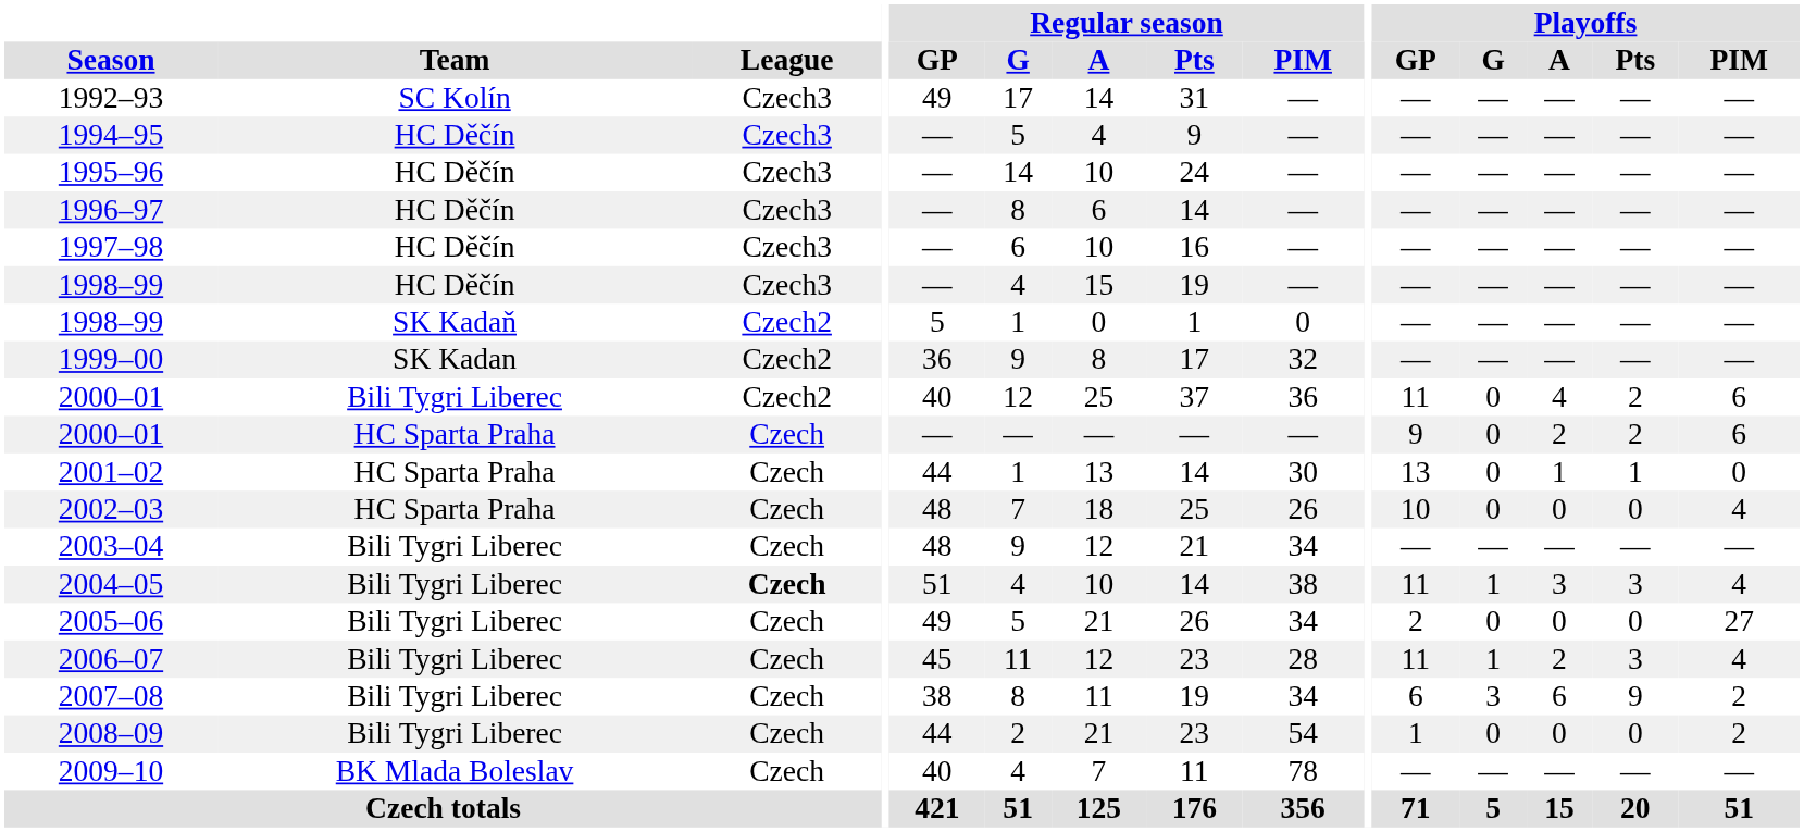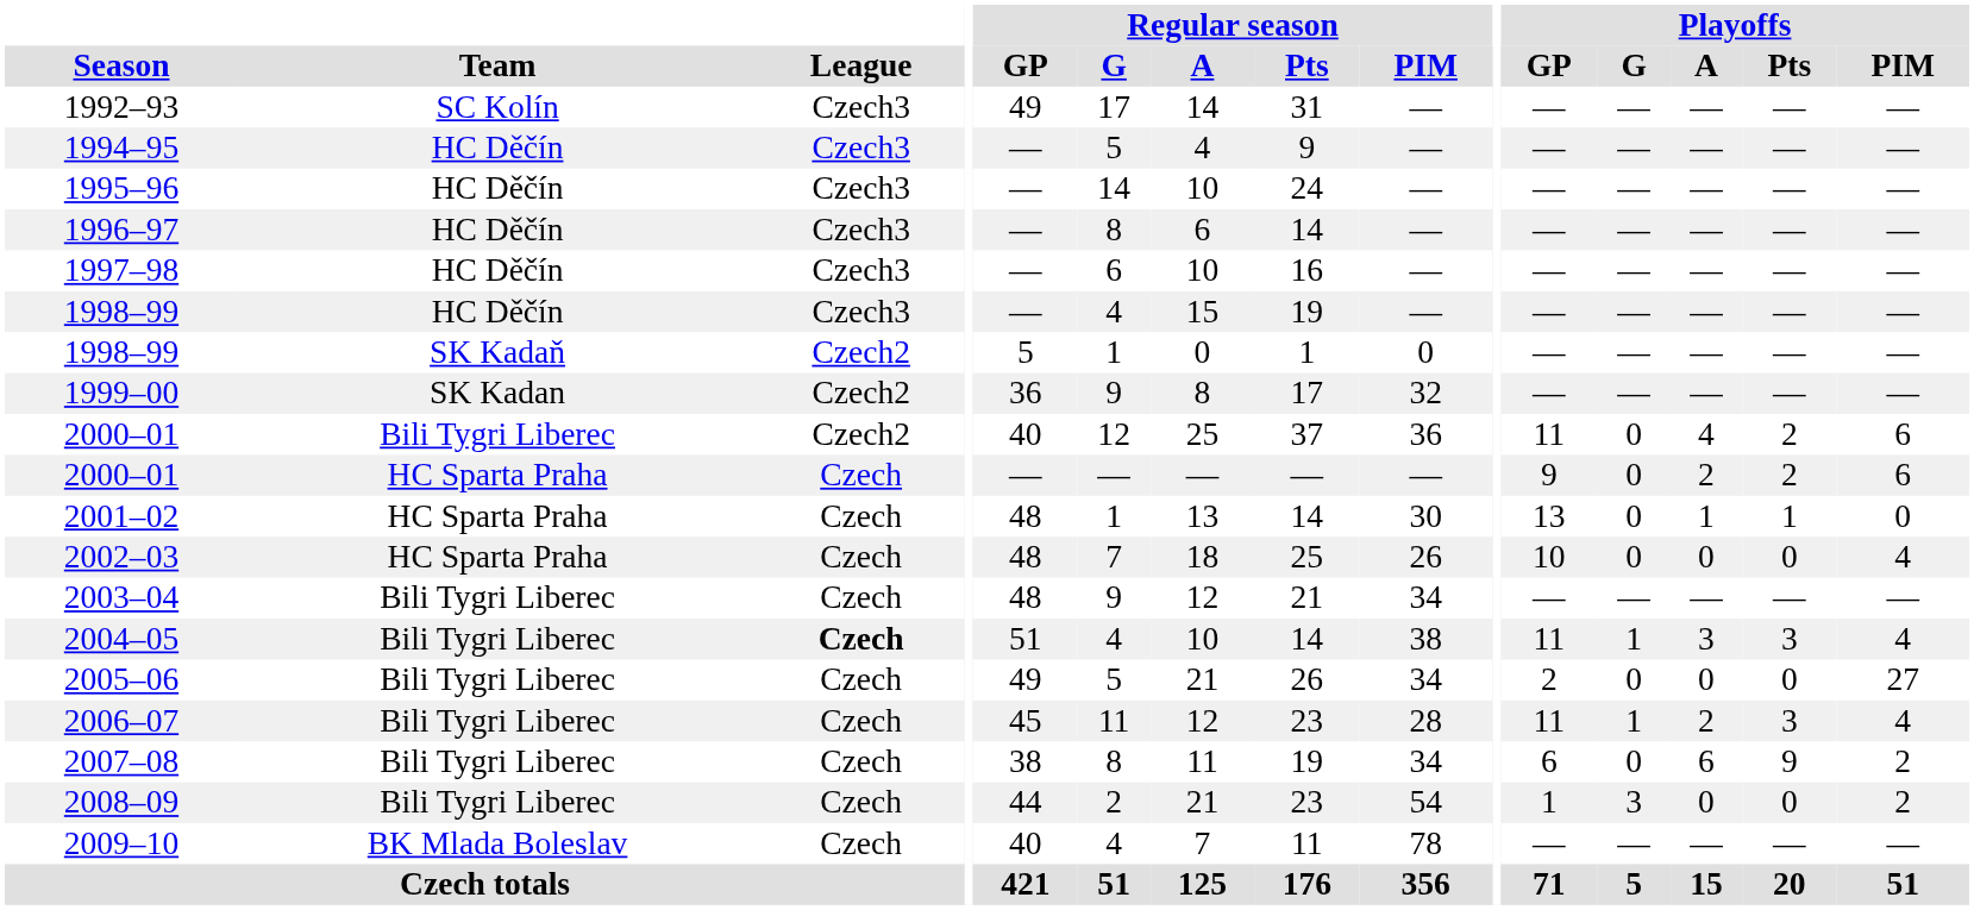 <table border="0" cellpadding="1" cellspacing="0" style="text-align:center; width:60em">
 <tr bgcolor="#e0e0e0">
 <th colspan="3" bgcolor="#ffffff"></th>
 <th rowspan="99" bgcolor="#ffffff"></th>
 <th colspan="5"><a href='#'>Regular season</a></th>
 <th rowspan="99" bgcolor="#ffffff"></th>
 <th colspan="5"><a href='#'>Playoffs</a></th>
 </tr>
 <tr bgcolor="#e0e0e0">
 <th><a href='#'>Season</a></th>
 <th>Team</th>
 <th>League</th>
 <th>GP</th>
 <th><a href='#'>G</a></th>
 <th><a href='#'>A</a></th>
 <th><a href='#'>Pts</a></th>
 <th><a href='#'>PIM</a></th>
 <th>GP</th>
 <th>G</th>
 <th>A</th>
 <th>Pts</th>
 <th>PIM</th>
 </tr>
 <tr>
 <td>1992–93</td>
 <td><a href='#'>SC Kolín</a></td>
 <td>Czech3</td>
 <td>49</td>
 <td>17</td>
 <td>14</td>
 <td>31</td>
 <td>—</td>
 <td>—</td>
 <td>—</td>
 <td>—</td>
 <td>—</td>
 <td>—</td>
 </tr>
 <tr bgcolor="#f0f0f0">
 <td><a href='#'>1994–95</a></td>
 <td><a href='#'>HC Děčín</a></td>
 <td><a href='#'>Czech3</a></td>
 <td>—</td>
 <td>5</td>
 <td>4</td>
 <td>9</td>
 <td>—</td>
 <td>—</td>
 <td>—</td>
 <td>—</td>
 <td>—</td>
 <td>—</td>
 </tr>
 <tr>
 <td><a href='#'>1995–96</a></td>
 <td>HC Děčín</td>
 <td>Czech3</td>
 <td>—</td>
 <td>14</td>
 <td>10</td>
 <td>24</td>
 <td>—</td>
 <td>—</td>
 <td>—</td>
 <td>—</td>
 <td>—</td>
 <td>—</td>
 </tr>
 <tr bgcolor="#f0f0f0">
 <td><a href='#'>1996–97</a></td>
 <td>HC Děčín</td>
 <td>Czech3</td>
 <td>—</td>
 <td>8</td>
 <td>6</td>
 <td>14</td>
 <td>—</td>
 <td>—</td>
 <td>—</td>
 <td>—</td>
 <td>—</td>
 <td>—</td>
 </tr>
 <tr>
 <td><a href='#'>1997–98</a></td>
 <td>HC Děčín</td>
 <td>Czech3</td>
 <td>—</td>
 <td>6</td>
 <td>10</td>
 <td>16</td>
 <td>—</td>
 <td>—</td>
 <td>—</td>
 <td>—</td>
 <td>—</td>
 <td>—</td>
 </tr>
 <tr bgcolor="#f0f0f0">
 <td><a href='#'>1998–99</a></td>
 <td>HC Děčín</td>
 <td>Czech3</td>
 <td>—</td>
 <td>4</td>
 <td>15</td>
 <td>19</td>
 <td>—</td>
 <td>—</td>
 <td>—</td>
 <td>—</td>
 <td>—</td>
 <td>—</td>
 </tr>
 <tr>
 <td><a href='#'>1998–99</a></td>
 <td><a href='#'>SK Kadaň</a></td>
 <td><a href='#'>Czech2</a></td>
 <td>5</td>
 <td>1</td>
 <td>0</td>
 <td>1</td>
 <td>0</td>
 <td>—</td>
 <td>—</td>
 <td>—</td>
 <td>—</td>
 <td>—</td>
 </tr>
 <tr bgcolor="#f0f0f0">
 <td><a href='#'>1999–00</a></td>
 <td>SK Kadan</td>
 <td>Czech2</td>
 <td>36</td>
 <td>9</td>
 <td>8</td>
 <td>17</td>
 <td>32</td>
 <td>—</td>
 <td>—</td>
 <td>—</td>
 <td>—</td>
 <td>—</td>
 </tr>
 <tr>
 <td><a href='#'>2000–01</a></td>
 <td><a href='#'>Bili Tygri Liberec</a></td>
 <td>Czech2</td>
 <td>40</td>
 <td>12</td>
 <td>25</td>
 <td>37</td>
 <td>36</td>
 <td>11</td>
 <td>0</td>
 <td>4</td>
 <td>2</td>
 <td>6</td>
 </tr>
 <tr bgcolor="#f0f0f0">
 <td><a href='#'>2000–01</a></td>
 <td><a href='#'>HC Sparta Praha</a></td>
 <td><a href='#'>Czech</a></td>
 <td>—</td>
 <td>—</td>
 <td>—</td>
 <td>—</td>
 <td>—</td>
 <td>9</td>
 <td>0</td>
 <td>2</td>
 <td>2</td>
 <td>6</td>
 </tr>
 <tr>
 <td><a href='#'>2001–02</a></td>
 <td>HC Sparta Praha</td>
 <td>Czech</td>
-<td>44</td>
+<td>48</td>
 <td>1</td>
 <td>13</td>
 <td>14</td>
 <td>30</td>
 <td>13</td>
 <td>0</td>
 <td>1</td>
 <td>1</td>
 <td>0</td>
 </tr>
 <tr bgcolor="#f0f0f0">
 <td><a href='#'>2002–03</a></td>
 <td>HC Sparta Praha</td>
 <td>Czech</td>
 <td>48</td>
 <td>7</td>
 <td>18</td>
 <td>25</td>
 <td>26</td>
 <td>10</td>
 <td>0</td>
 <td>0</td>
 <td>0</td>
 <td>4</td>
 </tr>
 <tr>
 <td><a href='#'>2003–04</a></td>
 <td>Bili Tygri Liberec</td>
 <td>Czech</td>
 <td>48</td>
 <td>9</td>
 <td>12</td>
 <td>21</td>
 <td>34</td>
 <td>—</td>
 <td>—</td>
 <td>—</td>
 <td>—</td>
 <td>—</td>
 </tr>
 <tr bgcolor="#f0f0f0">
 <td><a href='#'>2004–05</a></td>
 <td>Bili Tygri Liberec</td>
 <td><strong>Czech</strong></td>
 <td>51</td>
 <td>4</td>
 <td>10</td>
 <td>14</td>
 <td>38</td>
 <td>11</td>
 <td>1</td>
 <td>3</td>
 <td>3</td>
 <td>4</td>
 </tr>
 <tr>
 <td><a href='#'>2005–06</a></td>
 <td>Bili Tygri Liberec</td>
 <td>Czech</td>
 <td>49</td>
 <td>5</td>
 <td>21</td>
 <td>26</td>
 <td>34</td>
 <td>2</td>
 <td>0</td>
 <td>0</td>
 <td>0</td>
 <td>27</td>
 </tr>
 <tr bgcolor="#f0f0f0">
 <td><a href='#'>2006–07</a></td>
 <td>Bili Tygri Liberec</td>
 <td>Czech</td>
 <td>45</td>
 <td>11</td>
 <td>12</td>
 <td>23</td>
 <td>28</td>
 <td>11</td>
 <td>1</td>
 <td>2</td>
 <td>3</td>
 <td>4</td>
 </tr>
 <tr>
 <td><a href='#'>2007–08</a></td>
 <td>Bili Tygri Liberec</td>
 <td>Czech</td>
 <td>38</td>
 <td>8</td>
 <td>11</td>
 <td>19</td>
 <td>34</td>
 <td>6</td>
-<td>3</td>
+<td>0</td>
 <td>6</td>
 <td>9</td>
 <td>2</td>
 </tr>
 <tr bgcolor="#f0f0f0">
 <td><a href='#'>2008–09</a></td>
 <td>Bili Tygri Liberec</td>
 <td>Czech</td>
 <td>44</td>
 <td>2</td>
 <td>21</td>
 <td>23</td>
 <td>54</td>
 <td>1</td>
-<td>0</td>
+<td>3</td>
 <td>0</td>
 <td>0</td>
 <td>2</td>
 </tr>
 <tr>
 <td><a href='#'>2009–10</a></td>
 <td><a href='#'>BK Mlada Boleslav</a></td>
 <td>Czech</td>
 <td>40</td>
 <td>4</td>
 <td>7</td>
 <td>11</td>
 <td>78</td>
 <td>—</td>
 <td>—</td>
 <td>—</td>
 <td>—</td>
 <td>—</td>
 </tr>
 <tr>
 </tr>
 <tr ALIGN="center" bgcolor="#e0e0e0">
 <th colspan="3">Czech totals</th>
 <th ALIGN="center">421</th>
 <th ALIGN="center">51</th>
 <th ALIGN="center">125</th>
 <th ALIGN="center">176</th>
 <th ALIGN="center">356</th>
 <th ALIGN="center">71</th>
 <th ALIGN="center">5</th>
 <th ALIGN="center">15</th>
 <th ALIGN="center">20</th>
 <th ALIGN="center">51</th>
 </tr>
 </table>
